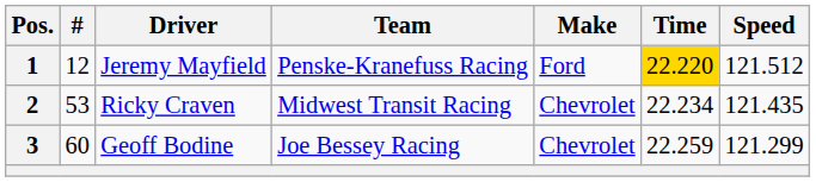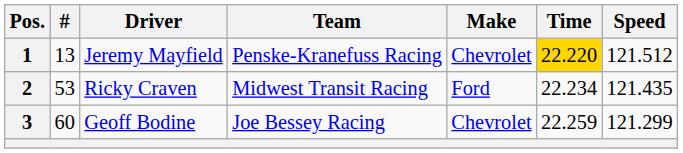 <table class="wikitable" style="font-size:95%">
 <tr>
 <th>Pos.</th>
 <th>#</th>
 <th>Driver</th>
 <th>Team</th>
 <th>Make</th>
 <th>Time</th>
 <th>Speed</th>
 </tr>
 <tr>
 <th>1</th>
-<td>12</td>
+<td>13</td>
 <td><a href='#'>Jeremy Mayfield</a></td>
 <td><a href='#'>Penske-Kranefuss Racing</a></td>
-<td><a href='#'>Ford</a></td>
+<td><a href='#'>Chevrolet</a></td>
 <td style="background: gold;">22.220</td>
 <td>121.512</td>
 </tr>
 <tr>
 <th>2</th>
 <td>53</td>
 <td><a href='#'>Ricky Craven</a></td>
 <td><a href='#'>Midwest Transit Racing</a></td>
-<td><a href='#'>Chevrolet</a></td>
+<td><a href='#'>Ford</a></td>
 <td>22.234</td>
 <td>121.435</td>
 </tr>
 <tr>
 <th>3</th>
 <td>60</td>
 <td><a href='#'>Geoff Bodine</a></td>
 <td><a href='#'>Joe Bessey Racing</a></td>
 <td><a href='#'>Chevrolet</a></td>
 <td>22.259</td>
 <td>121.299</td>
 </tr>
 <tr>
 <th colspan="7"></th>
 </tr>
 </table>
